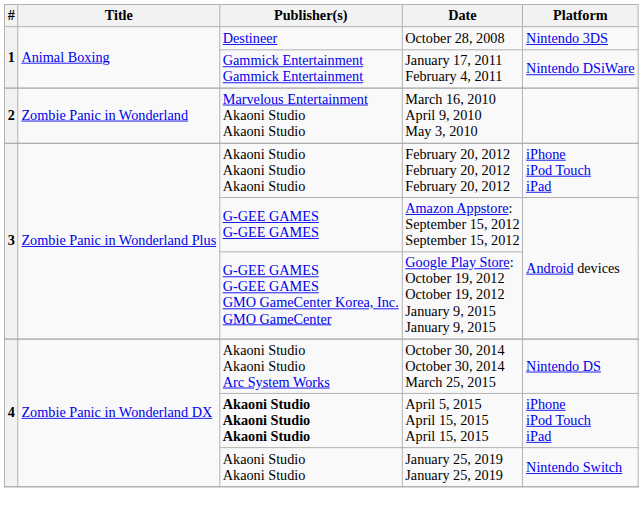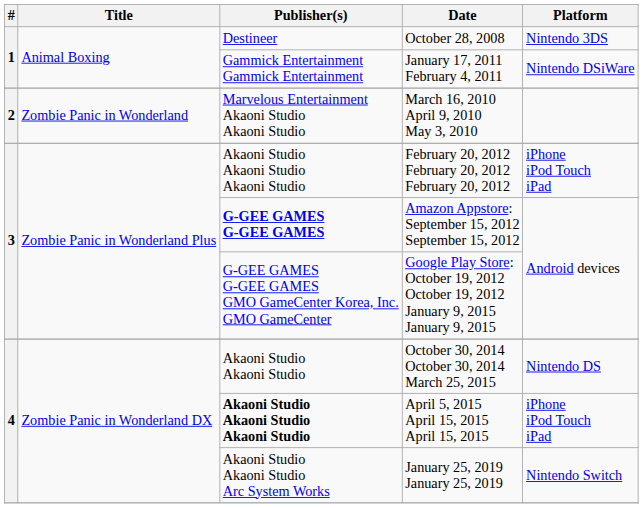 <table class="wikitable sortable">
 <tr>
 <th>#</th>
 <th>Title</th>
 <th>Publisher(s)</th>
 <th>Date</th>
 <th>Platform</th>
 </tr>
 <tr>
 <th rowspan="2">1</th>
 <td rowspan="2"><a href='#'>Animal Boxing</a></td>
 <td> <a href='#'>Destineer</a></td>
 <td>October 28, 2008</td>
 <td><a href='#'>Nintendo 3DS</a></td>
 </tr>
 <tr>
 <td> <a href='#'>Gammick Entertainment</a><br> <a href='#'>Gammick Entertainment</a></td>
 <td>January 17, 2011<br>February 4, 2011</td>
 <td><a href='#'>Nintendo DSiWare</a></td>
 </tr>
 <tr>
 </tr>
 <tr>
 <th>2</th>
 <td><a href='#'>Zombie Panic in Wonderland</a></td>
 <td> <a href='#'>Marvelous Entertainment</a><br> Akaoni Studio<br> Akaoni Studio</td>
 <td>March 16, 2010<br>April 9, 2010<br>May 3, 2010</td>
 <td></td>
 </tr>
 <tr>
 </tr>
 <tr>
 <th rowspan="3">3</th>
 <td rowspan="3"><a href='#'>Zombie Panic in Wonderland Plus</a></td>
 <td> Akaoni Studio<br> Akaoni Studio<br> Akaoni Studio</td>
 <td>February 20, 2012<br>February 20, 2012<br>February 20, 2012</td>
 <td><a href='#'>iPhone</a><br><a href='#'>iPod Touch</a><br><a href='#'>iPad</a></td>
 </tr>
 <tr>
-<td><a href='#'>G-GEE GAMES</a><br><a href='#'>G-GEE GAMES</a></td>
+<td><strong><a href='#'>G-GEE GAMES</a><br><a href='#'>G-GEE GAMES</a></strong></td>
 <td><a href='#'>Amazon Appstore</a>:<br>September 15, 2012<br>September 15, 2012</td>
 <td rowspan="2"><a href='#'>Android</a> devices</td>
 </tr>
 <tr>
 <td><a href='#'>G-GEE GAMES</a><br><a href='#'>G-GEE GAMES</a><br><a href='#'>GMO GameCenter Korea, Inc.</a><br><a href='#'>GMO GameCenter</a></td>
 <td><a href='#'>Google Play Store</a>:<br>October 19, 2012<br>October 19, 2012<br>January 9, 2015<br>January 9, 2015</td>
 </tr>
 <tr>
 </tr>
 <tr>
 <th rowspan="3">4</th>
 <td rowspan="3"><a href='#'>Zombie Panic in Wonderland DX</a></td>
-<td> Akaoni Studio<br> Akaoni Studio<br> <a href='#'>Arc System Works</a></td>
+<td> Akaoni Studio<br> Akaoni Studio</td>
 <td>October 30, 2014<br>October 30, 2014<br>March 25, 2015</td>
 <td><a href='#'>Nintendo DS</a></td>
 </tr>
 <tr>
 <td><strong> Akaoni Studio<br> Akaoni Studio<br> Akaoni Studio</strong></td>
 <td>April 5, 2015<br>April 15, 2015<br>April 15, 2015</td>
 <td><a href='#'>iPhone</a><br><a href='#'>iPod Touch</a><br><a href='#'>iPad</a></td>
 </tr>
 <tr>
-<td> Akaoni Studio<br> Akaoni Studio</td>
+<td> Akaoni Studio<br> Akaoni Studio<br> <a href='#'>Arc System Works</a></td>
 <td>January 25, 2019<br>January 25, 2019</td>
 <td><a href='#'>Nintendo Switch</a></td>
 </tr>
 <tr>
 </tr>
 <tr>
 </tr>
 </table>
